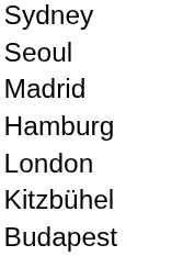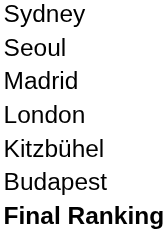 <table>
 <tr>
 <td>Sydney</td>
 <td></td>
 <td></td>
 <td></td>
 </tr>
 <tr>
 <td>Seoul</td>
 <td></td>
 <td></td>
 <td></td>
 </tr>
 <tr>
 <td>Madrid</td>
-<td></td>
-<td></td>
-<td></td>
-</tr>
-<tr>
-<td>Hamburg</td>
 <td></td>
 <td></td>
 <td></td>
 </tr>
 <tr>
 <td>London</td>
 <td></td>
 <td></td>
 <td></td>
 </tr>
 <tr>
 <td>Kitzbühel</td>
 <td></td>
 <td></td>
 <td></td>
 </tr>
 <tr>
 <td>Budapest</td>
 <td></td>
 <td></td>
 <td></td>
 </tr>
 <tr>
+<td><strong>Final Ranking</strong></td>
+<td></td>
+<td></td>
+<td></td>
+</tr>
+<tr>
 </tr>
 </table>
